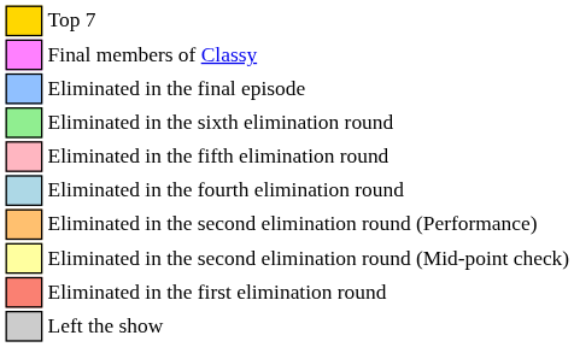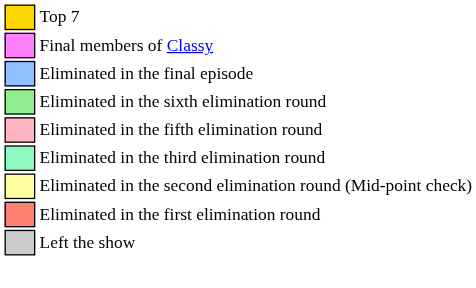 <table class="toccolours" style="font-size: 85%; white-space: nowrap">
 <tr>
 <td style="background:#FFD700; border: 1px solid black;">      </td>
 <td>Top 7</td>
 </tr>
 <tr>
 <td style="background:#FF80FF; border: 1px solid black;">      </td>
 <td>Final members of <a href='#'>Classy</a></td>
 </tr>
 <tr>
 <td style="background:#90C0FF; border: 1px solid black;">      </td>
 <td>Eliminated in the final episode</td>
 </tr>
 <tr>
 <td style="background:#90EE90; border: 1px solid black;">      </td>
 <td>Eliminated in the sixth elimination round</td>
 </tr>
 <tr>
 <td style="background:#FFB6C1; border: 1px solid black;">      </td>
 <td>Eliminated in the fifth elimination round</td>
 </tr>
 <tr>
-<td style="background:lightblue; border: 1px solid black;">      </td>
-<td>Eliminated in the fourth elimination round</td>
-</tr>
-<tr>
-<td style="background:#FFC06F; border: 1px solid black;">      </td>
-<td>Eliminated in the second elimination round (Performance)</td>
+<td style="background:#90F9C0; border: 1px solid black;">      </td>
+<td>Eliminated in the third elimination round</td>
 </tr>
 <tr>
 <td style="background:#FFFF9F; border: 1px solid black;">      </td>
 <td>Eliminated in the second elimination round (Mid-point check)</td>
 </tr>
 <tr>
 <td style="background:salmon; border: 1px solid black;">      </td>
 <td>Eliminated in the first elimination round</td>
 </tr>
 <tr>
 <td style="background:#CCCCCC; border: 1px solid black;">      </td>
 <td>Left the show</td>
 </tr>
 </table>
